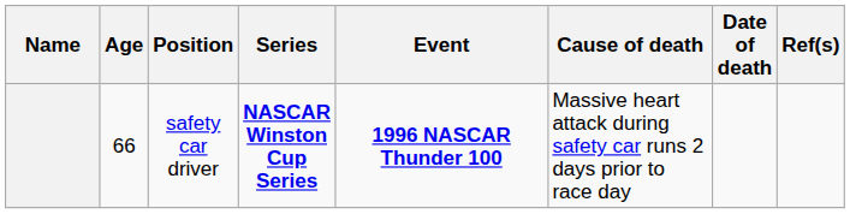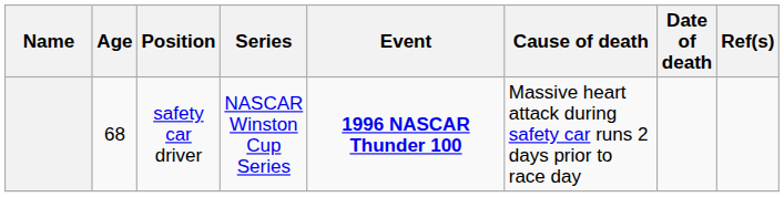 <table class="wikitable sortable plainrowheaders" style="width: 100%; font-size:95%; text-align:center;">
 <tr>
 <th scope="col" style="width: 15%;">Name</th>
 <th scope="col" style="width: 5%;">Age</th>
 <th scope="col" style="width: 10%;">Position</th>
 <th>Series</th>
 <th scope="col" style="width: 40%;">Event</th>
 <th scope="col" style="width: 40%;">Cause of death</th>
 <th scope="col" style="width: 50%;">Date of death</th>
 <th scope="col" class=unsortable style="width: 5%;">Ref(s)</th>
 </tr>
 <tr>
 <th scope="row" style="text-align:center"></th>
-<td>66</td>
+<td>68</td>
 <td><a href='#'>safety car</a> driver</td>
-<td><strong><a href='#'>NASCAR Winston Cup Series</a></strong></td>
+<td><a href='#'>NASCAR Winston Cup Series</a></td>
 <td><strong><a href='#'>1996 NASCAR Thunder 100</a></strong></td>
 <td style="text-align:left">Massive heart attack during <a href='#'>safety car</a> runs 2 days prior to race day</td>
 <td></td>
 <td></td>
 </tr>
 <tr>
 </tr>
 </table>
